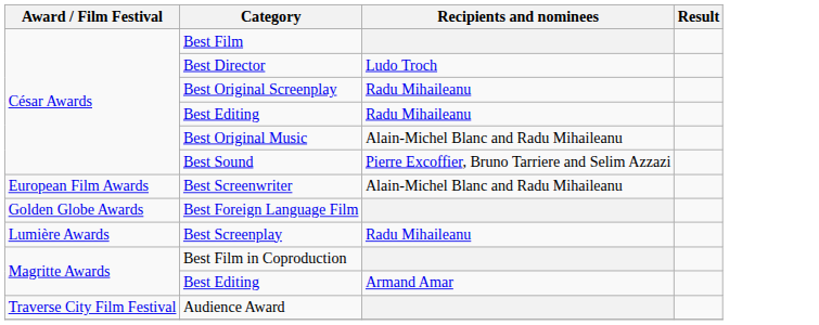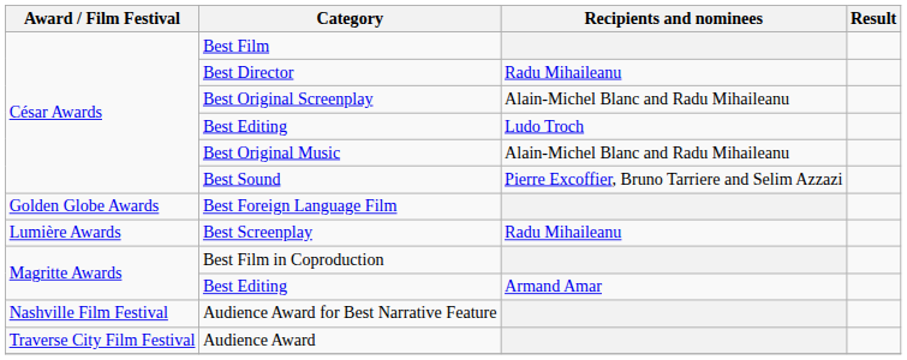 <table class="wikitable plainrowheaders sortable">
 <tr style="background:#ccc; text-align:center;">
 <th scope="col">Award / Film Festival</th>
 <th scope="col">Category</th>
 <th scope="col">Recipients and nominees</th>
 <th scope="col">Result</th>
 </tr>
 <tr>
 <td rowspan=6><a href='#'>César Awards</a></td>
 <td><a href='#'>Best Film</a></td>
 <th></th>
 <td></td>
 </tr>
 <tr>
 <td><a href='#'>Best Director</a></td>
-<td><a href='#'>Ludo Troch</a></td>
+<td><a href='#'>Radu Mihaileanu</a></td>
 <td></td>
 </tr>
 <tr>
 <td><a href='#'>Best Original Screenplay</a></td>
-<td><a href='#'>Radu Mihaileanu</a></td>
+<td>Alain-Michel Blanc and Radu Mihaileanu</td>
 <td></td>
 </tr>
 <tr>
 <td><a href='#'>Best Editing</a></td>
-<td><a href='#'>Radu Mihaileanu</a></td>
+<td><a href='#'>Ludo Troch</a></td>
 <td></td>
 </tr>
 <tr>
 <td><a href='#'>Best Original Music</a></td>
 <td>Alain-Michel Blanc and Radu Mihaileanu</td>
 <td></td>
 </tr>
 <tr>
 <td><a href='#'>Best Sound</a></td>
 <td><a href='#'>Pierre Excoffier</a>, Bruno Tarriere and Selim Azzazi</td>
-<td></td>
-</tr>
-<tr>
-<td><a href='#'>European Film Awards</a></td>
-<td><a href='#'>Best Screenwriter</a></td>
-<td>Alain-Michel Blanc and Radu Mihaileanu</td>
 <td></td>
 </tr>
 <tr>
 <td><a href='#'>Golden Globe Awards</a></td>
 <td><a href='#'>Best Foreign Language Film</a></td>
 <th></th>
 <td></td>
 </tr>
 <tr>
 <td><a href='#'>Lumière Awards</a></td>
 <td><a href='#'>Best Screenplay</a></td>
 <td><a href='#'>Radu Mihaileanu</a></td>
 <td></td>
 </tr>
 <tr>
 <td rowspan=2><a href='#'>Magritte Awards</a></td>
 <td>Best Film in Coproduction</td>
 <th></th>
 <td></td>
 </tr>
 <tr>
 <td><a href='#'>Best Editing</a></td>
 <td><a href='#'>Armand Amar</a></td>
 <td></td>
 </tr>
 <tr>
+<td><a href='#'>Nashville Film Festival</a></td>
+<td>Audience Award for Best Narrative Feature</td>
+<th></th>
+<td></td>
+</tr>
+<tr>
 <td><a href='#'>Traverse City Film Festival</a></td>
 <td>Audience Award</td>
 <th></th>
 <td></td>
 </tr>
 <tr>
 </tr>
 </table>
